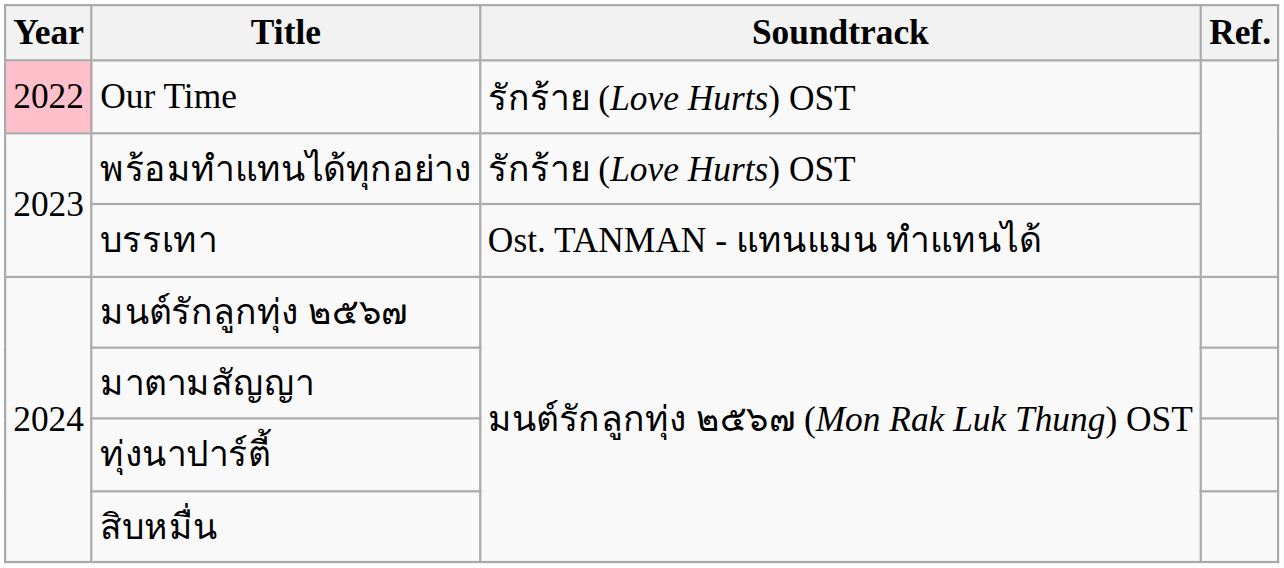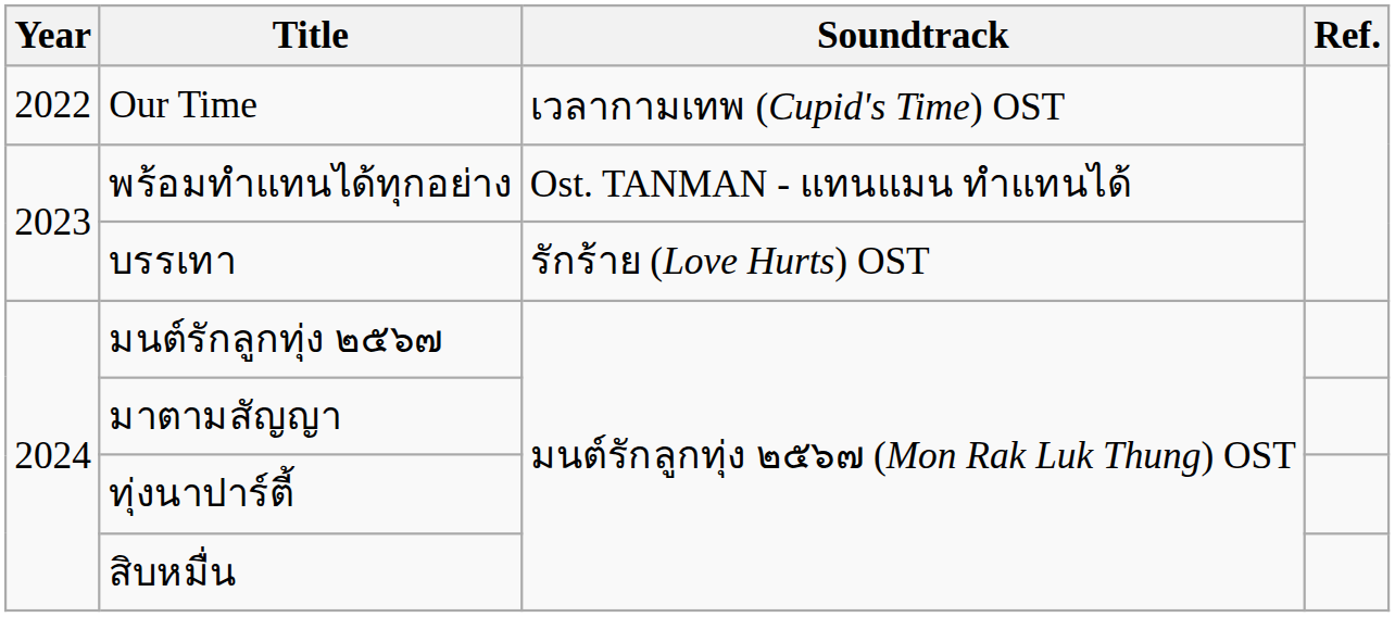 <table class="wikitable">
 <tr>
 <th>Year</th>
 <th>Title</th>
 <th>Soundtrack</th>
 <th>Ref.</th>
 </tr>
 <tr>
-<td style="background: pink;">2022</td>
+<td>2022</td>
 <td>Our Time</td>
-<td>รักร้าย (<em>Love Hurts</em>) OST</td>
+<td>เวลากามเทพ (<em>Cupid's Time</em>) OST</td>
 </tr>
 <tr>
 <td rowspan="2">2023</td>
 <td>พร้อมทำแทนได้ทุกอย่าง</td>
-<td>รักร้าย (<em>Love Hurts</em>) OST</td>
+<td>Ost. TANMAN - แทนแมน ทำแทนได้</td>
 </tr>
 <tr>
 <td>บรรเทา</td>
-<td>Ost. TANMAN - แทนแมน ทำแทนได้</td>
+<td>รักร้าย (<em>Love Hurts</em>) OST</td>
 </tr>
 <tr>
 <td rowspan="4">2024</td>
 <td>มนต์รักลูกทุ่ง ๒๕๖๗</td>
 <td rowspan="4">มนต์รักลูกทุ่ง ๒๕๖๗ (<em>Mon Rak Luk Thung</em>) OST</td>
 <td></td>
 </tr>
 <tr>
 <td>มาตามสัญญา<br></td>
 <td></td>
 </tr>
 <tr>
 <td>ทุ่งนาปาร์ตี้<br></td>
 <td></td>
 </tr>
 <tr>
 <td>สิบหมื่น</td>
 <td></td>
 </tr>
 </table>
